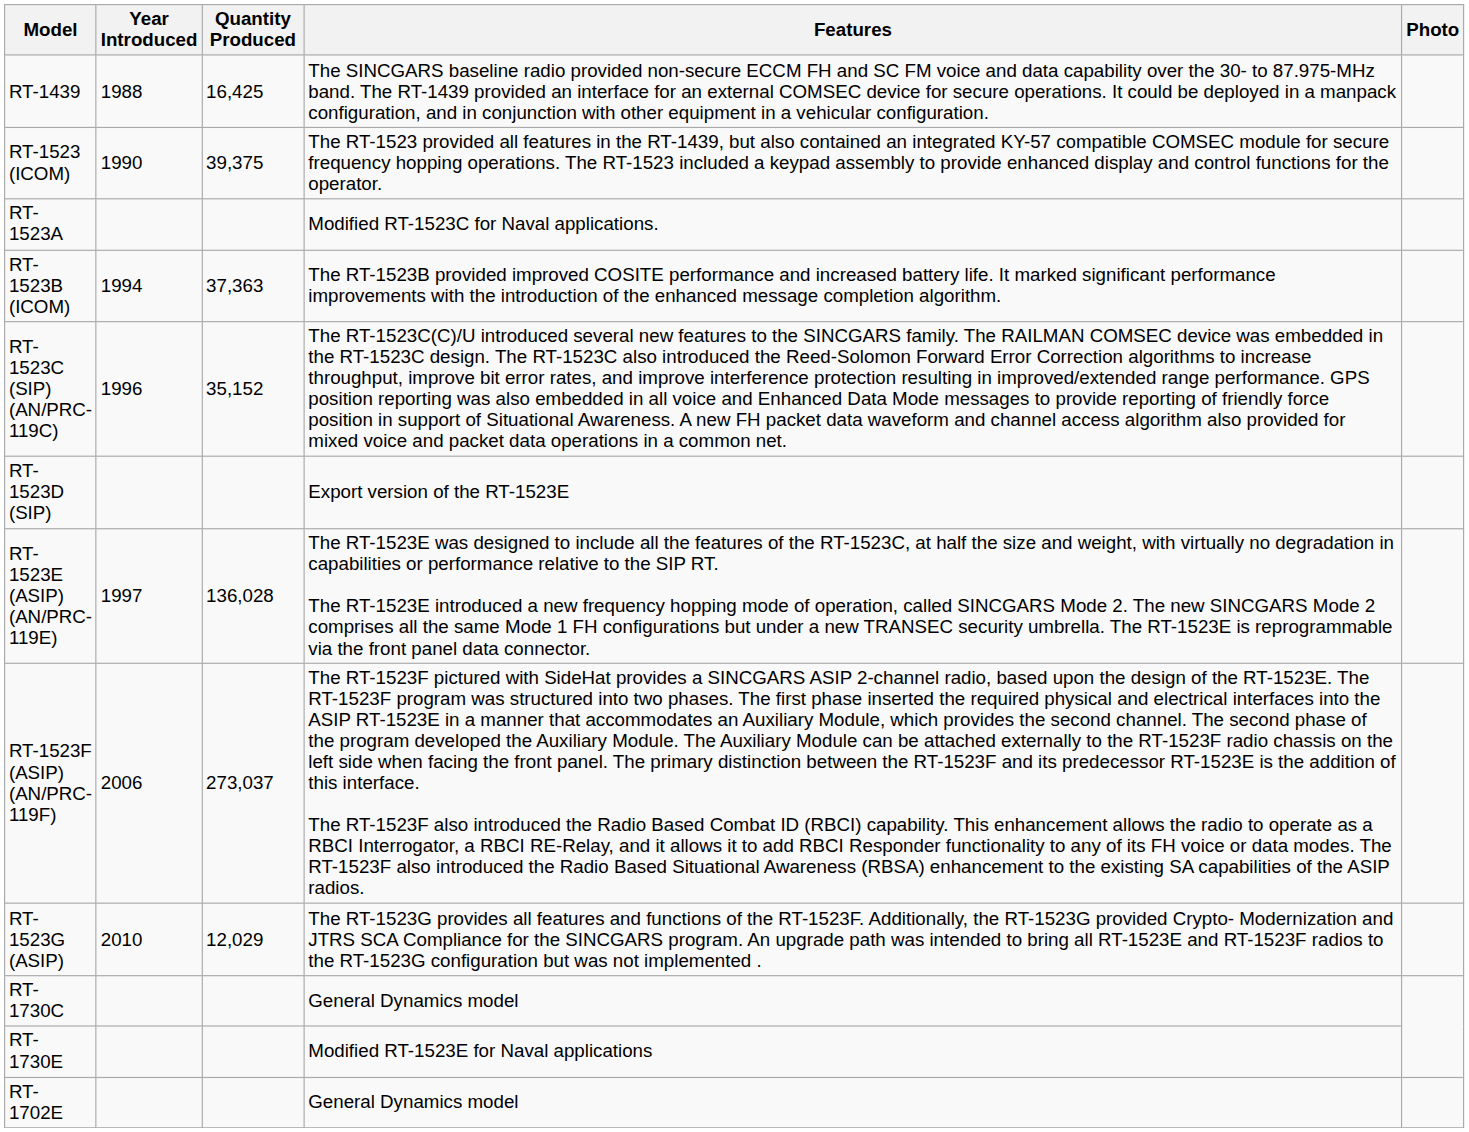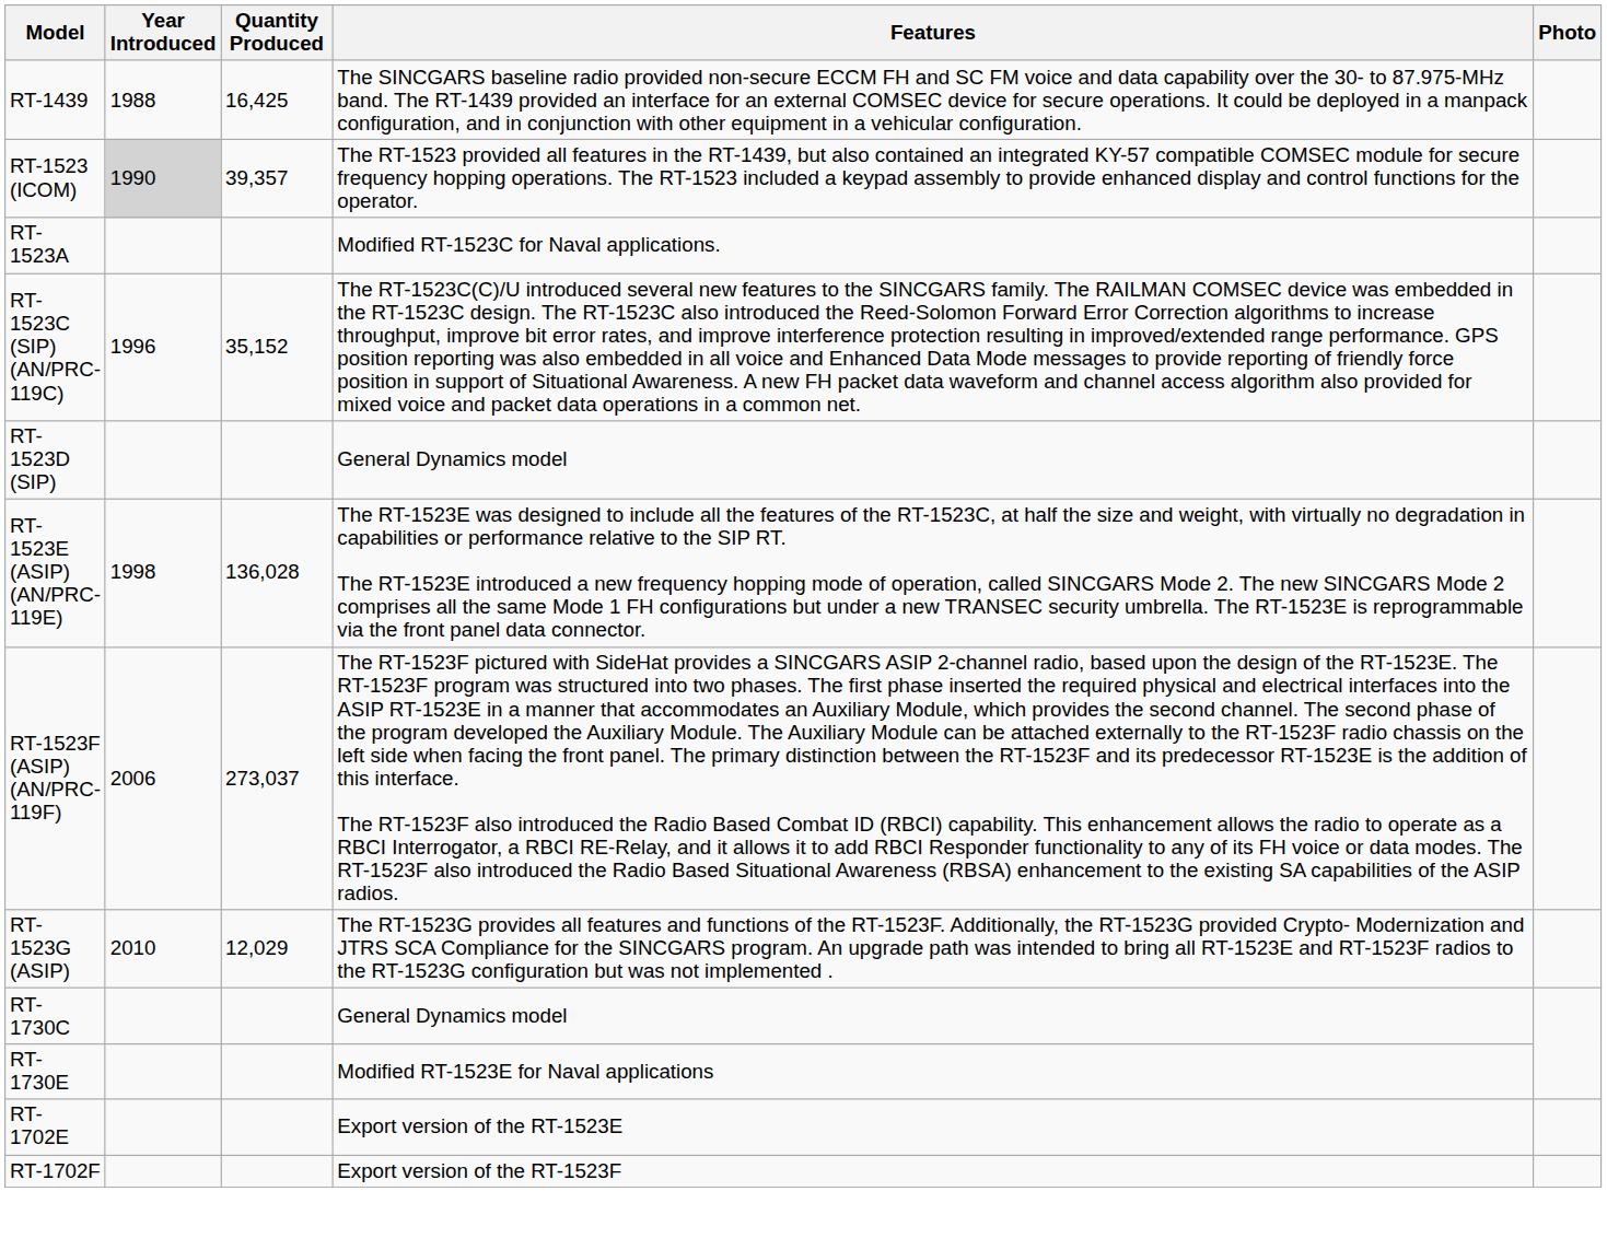 <table class="wikitable">
 <tr>
 <th scope="col" width="60px">Model</th>
 <th scope="col" width="80px">Year Introduced</th>
 <th scope="col" width="80px">Quantity Produced</th>
 <th scope="col">Features</th>
 <th scope="col">Photo</th>
 </tr>
 <tr>
 <td>RT-1439</td>
 <td>1988</td>
 <td>16,425</td>
 <td>The SINCGARS baseline radio provided non-secure ECCM FH and SC FM voice and data capability over the 30- to 87.975-MHz band. The RT-1439 provided an interface for an external COMSEC device for secure operations. It could be deployed in a manpack configuration, and in conjunction with other equipment in a vehicular configuration.</td>
 <td></td>
 </tr>
 <tr>
 <td>RT-1523 (ICOM)</td>
-<td>1990</td>
-<td>39,375</td>
+<td style="background: lightgrey;">1990</td>
+<td>39,357</td>
 <td>The RT-1523 provided all features in the RT-1439, but also contained an integrated KY-57 compatible COMSEC module for secure frequency hopping operations. The RT-1523 included a keypad assembly to provide enhanced display and control functions for the operator.</td>
 <td></td>
 </tr>
 <tr>
 <td>RT-1523A</td>
 <td></td>
 <td></td>
 <td>Modified RT-1523C for Naval applications.</td>
-</tr>
-<tr>
-<td>RT-1523B (ICOM)</td>
-<td>1994</td>
-<td>37,363</td>
-<td>The RT-1523B provided improved COSITE performance and increased battery life. It marked significant performance improvements with the introduction of the enhanced message completion algorithm.</td>
-<td></td>
 </tr>
 <tr>
 <td>RT-1523C (SIP) (AN/PRC-119C)</td>
 <td>1996</td>
 <td>35,152</td>
 <td>The RT-1523C(C)/U introduced several new features to the SINCGARS family. The RAILMAN COMSEC device was embedded in the RT-1523C design. The RT-1523C also introduced the Reed-Solomon Forward Error Correction algorithms to increase throughput, improve bit error rates, and improve interference protection resulting in improved/extended range performance. GPS position reporting was also embedded in all voice and Enhanced Data Mode messages to provide reporting of friendly force position in support of Situational Awareness. A new FH packet data waveform and channel access algorithm also provided for mixed voice and packet data operations in a common net.</td>
 <td></td>
 </tr>
 <tr>
 <td>RT-1523D (SIP)</td>
 <td></td>
 <td></td>
-<td>Export version of the RT-1523E</td>
+<td>General Dynamics model</td>
 </tr>
 <tr>
 <td>RT-1523E (ASIP) (AN/PRC-119E)</td>
-<td>1997</td>
+<td>1998</td>
 <td>136,028</td>
 <td>The RT-1523E was designed to include all the features of the RT-1523C, at half the size and weight, with virtually no degradation in capabilities or performance relative to the SIP RT.<br><br>The RT-1523E introduced a new frequency hopping mode of operation, called SINCGARS Mode 2. The new SINCGARS Mode 2 comprises all the same Mode 1 FH configurations but under a new TRANSEC security umbrella. The RT-1523E is reprogrammable via the front panel data connector.</td>
 <td></td>
 </tr>
 <tr>
 <td>RT-1523F (ASIP) (AN/PRC-119F)</td>
 <td>2006</td>
 <td>273,037</td>
 <td>The RT-1523F pictured with SideHat provides a SINCGARS ASIP 2-channel radio, based upon the design of the RT-1523E. The RT-1523F program was structured into two phases. The first phase inserted the required physical and electrical interfaces into the ASIP RT-1523E in a manner that accommodates an Auxiliary Module, which provides the second channel. The second phase of the program developed the Auxiliary Module. The Auxiliary Module can be attached externally to the RT-1523F radio chassis on the left side when facing the front panel. The primary distinction between the RT-1523F and its predecessor RT-1523E is the addition of this interface.<br><br>The RT-1523F also introduced the Radio Based Combat ID (RBCI) capability. This enhancement allows the radio to operate as a RBCI Interrogator, a RBCI RE-Relay, and it allows it to add RBCI Responder functionality to any of its FH voice or data modes. The RT-1523F also introduced the Radio Based Situational Awareness (RBSA) enhancement to the existing SA capabilities of the ASIP radios.</td>
 <td></td>
 </tr>
 <tr>
 <td>RT-1523G (ASIP)</td>
 <td>2010</td>
 <td>12,029</td>
 <td>The RT-1523G provides all features and functions of the RT-1523F. Additionally, the RT-1523G provided  Crypto- Modernization and JTRS SCA Compliance for the SINCGARS program. An upgrade path was intended to bring all RT-1523E and RT-1523F radios to the RT-1523G configuration but was not implemented .</td>
 <td></td>
 </tr>
 <tr>
 <td>RT-1730C</td>
 <td></td>
 <td></td>
 <td>General Dynamics model</td>
 </tr>
 <tr>
 <td>RT-1730E</td>
 <td></td>
 <td></td>
 <td>Modified RT-1523E for Naval applications</td>
 </tr>
 <tr>
 <td>RT-1702E</td>
 <td></td>
 <td></td>
-<td>General Dynamics model</td>
+<td>Export version of the RT-1523E</td>
+<td></td>
+</tr>
+<tr>
+<td>RT-1702F</td>
+<td></td>
+<td></td>
+<td>Export version of the RT-1523F</td>
 <td></td>
 </tr>
 </table>
